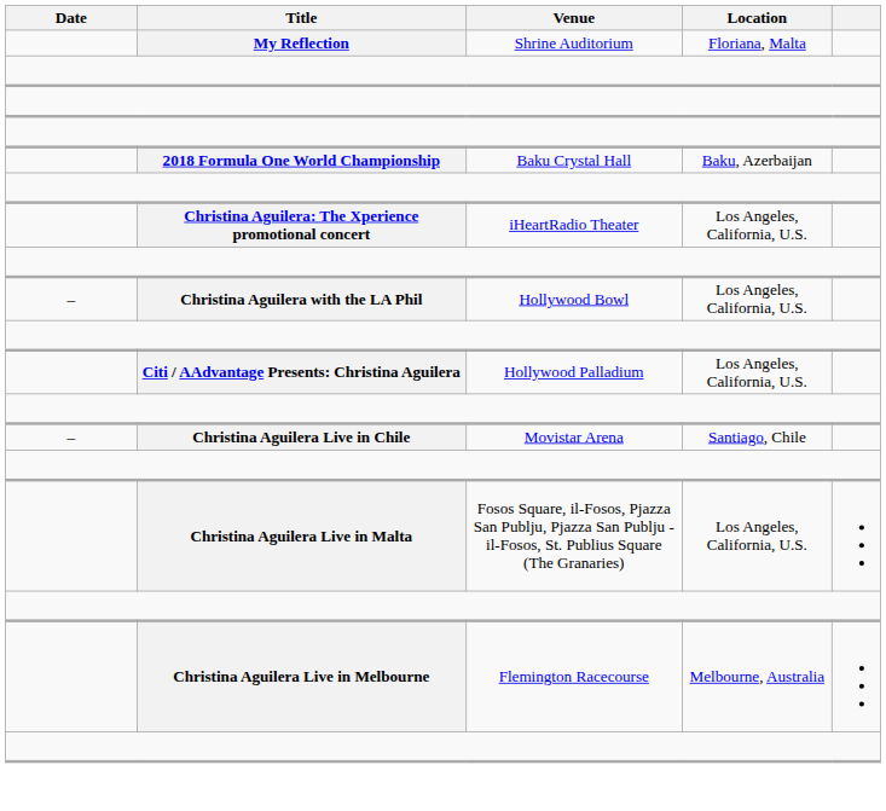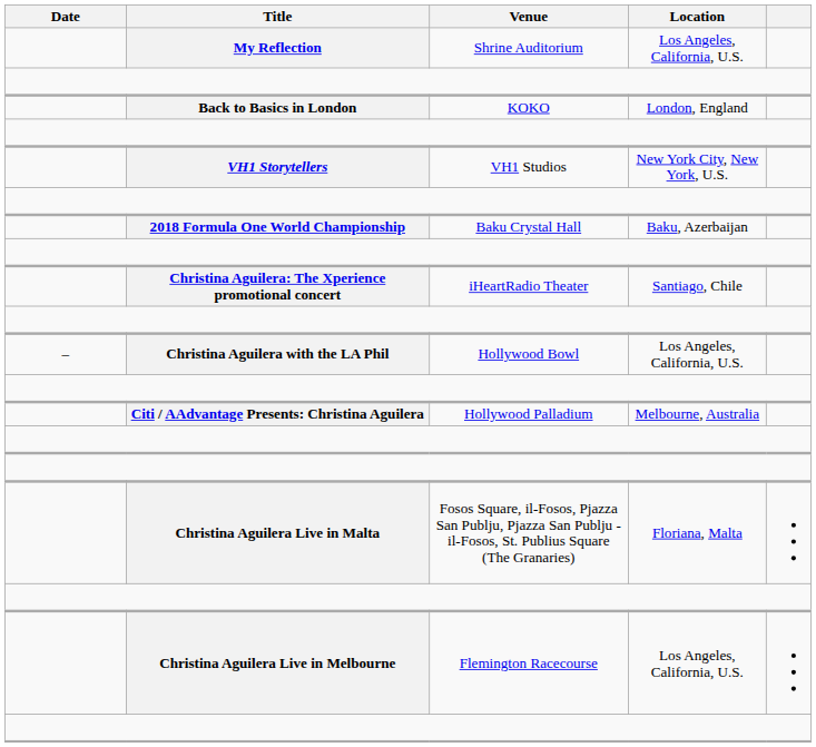 <table class="wikitable sortable plainrowheaders" style="text-align:center;" width="100%">
 <tr>
 <th scope="col" width="14%">Date</th>
 <th scope="col" width="35%">Title</th>
 <th scope="col" width="23%">Venue</th>
 <th scope="col" width="16%">Location</th>
 <th class="unsortable" scope="col" width="2%"></th>
 </tr>
 <tr>
 <td></td>
 <th scope="row"><a href='#'>My Reflection</a></th>
 <td><a href='#'>Shrine Auditorium</a></td>
-<td><a href='#'>Floriana</a>, <a href='#'>Malta</a></td>
+<td><a href='#'>Los Angeles</a>,<br><a href='#'>California</a>, U.S.</td>
 <td></td>
 </tr>
 <tr class="expand-child">
 <td colspan="5" style = "border-bottom-width:3px; padding:5px;"><br></td>
 </tr>
+<tr>
+<td></td>
+<th scope="row">Back to Basics in London</th>
+<td><a href='#'>KOKO</a></td>
+<td><a href='#'>London</a>, England</td>
+<td></td>
+</tr>
 <tr class="expand-child">
 <td colspan="5" style = "border-bottom-width:3px; padding:5px;"><br></td>
+</tr>
+<tr>
+<td></td>
+<th scope="row"><em><a href='#'>VH1 Storytellers</a></em></th>
+<td><a href='#'>VH1</a> Studios</td>
+<td><a href='#'>New York City</a>, <a href='#'>New York</a>, U.S.</td>
+<td></td>
 </tr>
 <tr class="expand-child">
 <td colspan="5" style = "border-bottom-width:3px; padding:5px;"><br></td>
 </tr>
 <tr>
 <td></td>
 <th scope="row"><a href='#'>2018 Formula One World Championship</a></th>
 <td><a href='#'>Baku Crystal Hall</a></td>
 <td><a href='#'>Baku</a>, Azerbaijan</td>
 <td></td>
 </tr>
 <tr class="expand-child">
 <td colspan="5" style = "border-bottom-width:3px; padding:5px;"><br></td>
 </tr>
 <tr>
 <td></td>
 <th scope="row"><a href='#'>Christina Aguilera: The Xperience</a> promotional concert</th>
 <td><a href='#'>iHeartRadio Theater</a></td>
-<td>Los Angeles,<br>California, U.S.</td>
+<td><a href='#'>Santiago</a>, Chile</td>
 <td></td>
 </tr>
 <tr class="expand-child">
 <td colspan="5" style = "border-bottom-width:3px; padding:5px;"><br></td>
 </tr>
 <tr>
 <td>–<br></td>
 <th scope="row">Christina Aguilera with the LA Phil</th>
 <td><a href='#'>Hollywood Bowl</a></td>
 <td>Los Angeles,<br>California, U.S.</td>
 <td></td>
 </tr>
 <tr class="expand-child">
 <td colspan="5" style = "border-bottom-width:3px; padding:5px;"><br></td>
 </tr>
 <tr>
 <td></td>
 <th scope="row"><a href='#'>Citi</a> / <a href='#'>AAdvantage</a> Presents: Christina Aguilera</th>
 <td><a href='#'>Hollywood Palladium</a></td>
-<td>Los Angeles,<br>California, U.S.</td>
+<td><a href='#'>Melbourne</a>, <a href='#'>Australia</a></td>
 <td></td>
 </tr>
 <tr class="expand-child">
 <td colspan="5" style = "border-bottom-width:3px; padding:5px;"><br></td>
-</tr>
-<tr>
-<td>–<br></td>
-<th scope="row">Christina Aguilera Live in Chile</th>
-<td><a href='#'>Movistar Arena</a></td>
-<td><a href='#'>Santiago</a>, Chile</td>
-<td></td>
 </tr>
 <tr class="expand-child">
 <td colspan="5" style = "border-bottom-width:3px; padding:5px;"><br></td>
 </tr>
 <tr>
 <td></td>
 <th scope="row">Christina Aguilera Live in Malta</th>
 <td>Fosos Square, il-Fosos, Pjazza San Publju, Pjazza San Publju - il-Fosos, St. Publius Square (The Granaries)</td>
-<td>Los Angeles,<br>California, U.S.</td>
+<td><a href='#'>Floriana</a>, <a href='#'>Malta</a></td>
 <td><br><ul><li></li><li></li><li></li></ul></td>
 </tr>
 <tr class="expand-child">
 <td colspan="5" style = "border-bottom-width:3px; padding:5px;"><br></td>
 </tr>
 <tr>
 <td></td>
 <th scope="row">Christina Aguilera Live in Melbourne</th>
 <td><a href='#'>Flemington Racecourse</a></td>
-<td><a href='#'>Melbourne</a>, <a href='#'>Australia</a></td>
+<td>Los Angeles,<br>California, U.S.</td>
 <td><br><ul><li></li><li></li><li></li></ul></td>
 </tr>
 <tr class="expand-child">
 <td colspan="5" style = "border-bottom-width:3px; padding:5px;"><br></td>
 </tr>
 <tr>
 </tr>
 </table>
